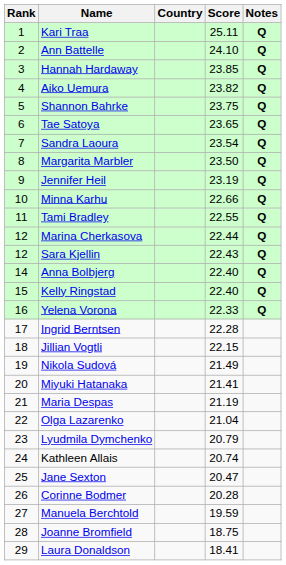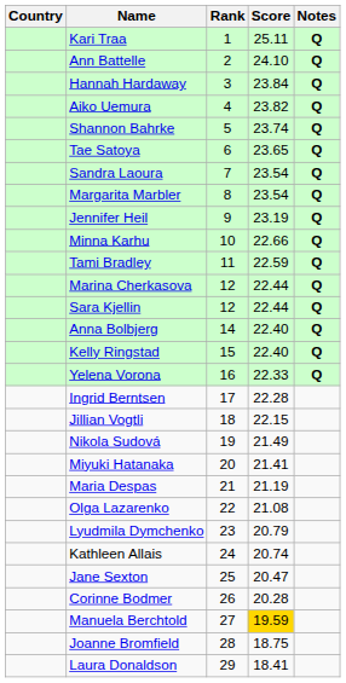 <table class="wikitable sortable" style="text-align:center">
 <tr>
+<th>Country</th>
+<th>Name</th>
 <th>Rank</th>
-<th>Name</th>
-<th>Country</th>
 <th>Score</th>
 <th>Notes</th>
 </tr>
 <tr bgcolor="#ccffcc">
+<td align=left></td>
+<td align=left><a href='#'>Kari Traa</a></td>
 <td>1</td>
-<td align=left><a href='#'>Kari Traa</a></td>
-<td align=left></td>
 <td>25.11</td>
 <td><strong>Q</strong></td>
 </tr>
 <tr bgcolor="#ccffcc">
+<td align=left></td>
+<td align=left><a href='#'>Ann Battelle</a></td>
 <td>2</td>
-<td align=left><a href='#'>Ann Battelle</a></td>
-<td align=left></td>
 <td>24.10</td>
 <td><strong>Q</strong></td>
 </tr>
 <tr bgcolor="#ccffcc">
+<td align=left></td>
+<td align=left><a href='#'>Hannah Hardaway</a></td>
 <td>3</td>
-<td align=left><a href='#'>Hannah Hardaway</a></td>
-<td align=left></td>
-<td>23.85</td>
+<td>23.84</td>
 <td><strong>Q</strong></td>
 </tr>
 <tr bgcolor="#ccffcc">
+<td align=left></td>
+<td align=left><a href='#'>Aiko Uemura</a></td>
 <td>4</td>
-<td align=left><a href='#'>Aiko Uemura</a></td>
-<td align=left></td>
 <td>23.82</td>
 <td><strong>Q</strong></td>
 </tr>
 <tr bgcolor="#ccffcc">
+<td align=left></td>
+<td align=left><a href='#'>Shannon Bahrke</a></td>
 <td>5</td>
-<td align=left><a href='#'>Shannon Bahrke</a></td>
-<td align=left></td>
-<td>23.75</td>
+<td>23.74</td>
 <td><strong>Q</strong></td>
 </tr>
 <tr bgcolor="#ccffcc">
+<td align=left></td>
+<td align=left><a href='#'>Tae Satoya</a></td>
 <td>6</td>
-<td align=left><a href='#'>Tae Satoya</a></td>
-<td align=left></td>
 <td>23.65</td>
 <td><strong>Q</strong></td>
 </tr>
 <tr bgcolor="#ccffcc">
+<td align=left></td>
+<td align=left><a href='#'>Sandra Laoura</a></td>
 <td>7</td>
-<td align=left><a href='#'>Sandra Laoura</a></td>
-<td align=left></td>
 <td>23.54</td>
 <td><strong>Q</strong></td>
 </tr>
 <tr bgcolor="#ccffcc">
+<td align=left></td>
+<td align=left><a href='#'>Margarita Marbler</a></td>
 <td>8</td>
-<td align=left><a href='#'>Margarita Marbler</a></td>
-<td align=left></td>
-<td>23.50</td>
+<td>23.54</td>
 <td><strong>Q</strong></td>
 </tr>
 <tr bgcolor="#ccffcc">
+<td align=left></td>
+<td align=left><a href='#'>Jennifer Heil</a></td>
 <td>9</td>
-<td align=left><a href='#'>Jennifer Heil</a></td>
-<td align=left></td>
 <td>23.19</td>
 <td><strong>Q</strong></td>
 </tr>
 <tr bgcolor="#ccffcc">
+<td align=left></td>
+<td align=left><a href='#'>Minna Karhu</a></td>
 <td>10</td>
-<td align=left><a href='#'>Minna Karhu</a></td>
-<td align=left></td>
 <td>22.66</td>
 <td><strong>Q</strong></td>
 </tr>
 <tr bgcolor="#ccffcc">
+<td align=left></td>
+<td align=left><a href='#'>Tami Bradley</a></td>
 <td>11</td>
-<td align=left><a href='#'>Tami Bradley</a></td>
-<td align=left></td>
-<td>22.55</td>
+<td>22.59</td>
 <td><strong>Q</strong></td>
 </tr>
 <tr bgcolor="#ccffcc">
+<td align=left></td>
+<td align=left><a href='#'>Marina Cherkasova</a></td>
 <td>12</td>
-<td align=left><a href='#'>Marina Cherkasova</a></td>
-<td align=left></td>
 <td>22.44</td>
 <td><strong>Q</strong></td>
 </tr>
 <tr bgcolor="#ccffcc">
+<td align=left></td>
+<td align=left><a href='#'>Sara Kjellin</a></td>
 <td>12</td>
-<td align=left><a href='#'>Sara Kjellin</a></td>
-<td align=left></td>
-<td>22.43</td>
+<td>22.44</td>
 <td><strong>Q</strong></td>
 </tr>
 <tr bgcolor="#ccffcc">
+<td align=left></td>
+<td align=left><a href='#'>Anna Bolbjerg</a></td>
 <td>14</td>
-<td align=left><a href='#'>Anna Bolbjerg</a></td>
-<td align=left></td>
 <td>22.40</td>
 <td><strong>Q</strong></td>
 </tr>
 <tr bgcolor="#ccffcc">
+<td align=left></td>
+<td align=left><a href='#'>Kelly Ringstad</a></td>
 <td>15</td>
-<td align=left><a href='#'>Kelly Ringstad</a></td>
-<td align=left></td>
 <td>22.40</td>
 <td><strong>Q</strong></td>
 </tr>
 <tr bgcolor="#ccffcc">
+<td align=left></td>
+<td align=left><a href='#'>Yelena Vorona</a></td>
 <td>16</td>
-<td align=left><a href='#'>Yelena Vorona</a></td>
-<td align=left></td>
 <td>22.33</td>
 <td><strong>Q</strong></td>
 </tr>
 <tr>
+<td align=left></td>
+<td align=left><a href='#'>Ingrid Berntsen</a></td>
 <td>17</td>
-<td align=left><a href='#'>Ingrid Berntsen</a></td>
-<td align=left></td>
 <td>22.28</td>
 <td></td>
 </tr>
 <tr>
+<td align=left></td>
+<td align=left><a href='#'>Jillian Vogtli</a></td>
 <td>18</td>
-<td align=left><a href='#'>Jillian Vogtli</a></td>
-<td align=left></td>
 <td>22.15</td>
 <td></td>
 </tr>
 <tr>
+<td align=left></td>
+<td align=left><a href='#'>Nikola Sudová</a></td>
 <td>19</td>
-<td align=left><a href='#'>Nikola Sudová</a></td>
-<td align=left></td>
 <td>21.49</td>
 <td></td>
 </tr>
 <tr>
+<td align=left></td>
+<td align=left><a href='#'>Miyuki Hatanaka</a></td>
 <td>20</td>
-<td align=left><a href='#'>Miyuki Hatanaka</a></td>
-<td align=left></td>
 <td>21.41</td>
 <td></td>
 </tr>
 <tr>
+<td align=left></td>
+<td align=left><a href='#'>Maria Despas</a></td>
 <td>21</td>
-<td align=left><a href='#'>Maria Despas</a></td>
-<td align=left></td>
 <td>21.19</td>
 <td></td>
 </tr>
 <tr>
+<td align=left></td>
+<td align=left><a href='#'>Olga Lazarenko</a></td>
 <td>22</td>
-<td align=left><a href='#'>Olga Lazarenko</a></td>
-<td align=left></td>
-<td>21.04</td>
+<td>21.08</td>
 <td></td>
 </tr>
 <tr>
+<td align=left></td>
+<td align=left><a href='#'>Lyudmila Dymchenko</a></td>
 <td>23</td>
-<td align=left><a href='#'>Lyudmila Dymchenko</a></td>
-<td align=left></td>
 <td>20.79</td>
 <td></td>
 </tr>
 <tr>
+<td align=left></td>
+<td align=left>Kathleen Allais</td>
 <td>24</td>
-<td align=left>Kathleen Allais</td>
-<td align=left></td>
 <td>20.74</td>
 <td></td>
 </tr>
 <tr>
+<td align=left></td>
+<td align=left><a href='#'>Jane Sexton</a></td>
 <td>25</td>
-<td align=left><a href='#'>Jane Sexton</a></td>
-<td align=left></td>
 <td>20.47</td>
 <td></td>
 </tr>
 <tr>
+<td align=left></td>
+<td align=left><a href='#'>Corinne Bodmer</a></td>
 <td>26</td>
-<td align=left><a href='#'>Corinne Bodmer</a></td>
-<td align=left></td>
 <td>20.28</td>
 <td></td>
 </tr>
 <tr>
+<td align=left></td>
+<td align=left><a href='#'>Manuela Berchtold</a></td>
 <td>27</td>
-<td align=left><a href='#'>Manuela Berchtold</a></td>
-<td align=left></td>
-<td>19.59</td>
+<td style="background: gold;">19.59</td>
 <td></td>
 </tr>
 <tr>
+<td align=left></td>
+<td align=left><a href='#'>Joanne Bromfield</a></td>
 <td>28</td>
-<td align=left><a href='#'>Joanne Bromfield</a></td>
-<td align=left></td>
 <td>18.75</td>
 <td></td>
 </tr>
 <tr>
+<td align=left></td>
+<td align=left><a href='#'>Laura Donaldson</a></td>
 <td>29</td>
-<td align=left><a href='#'>Laura Donaldson</a></td>
-<td align=left></td>
 <td>18.41</td>
 <td></td>
 </tr>
 </table>
